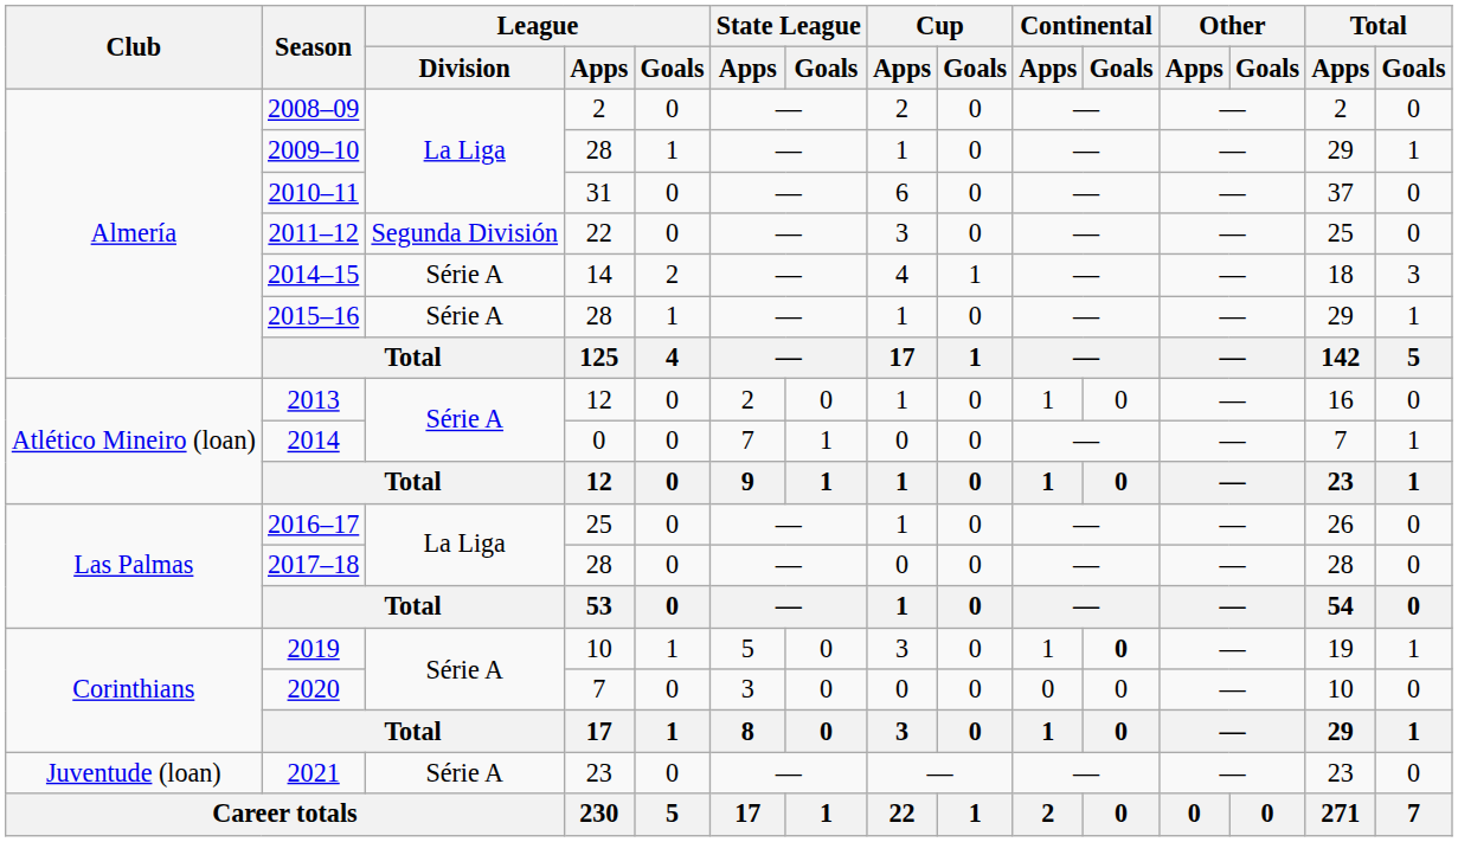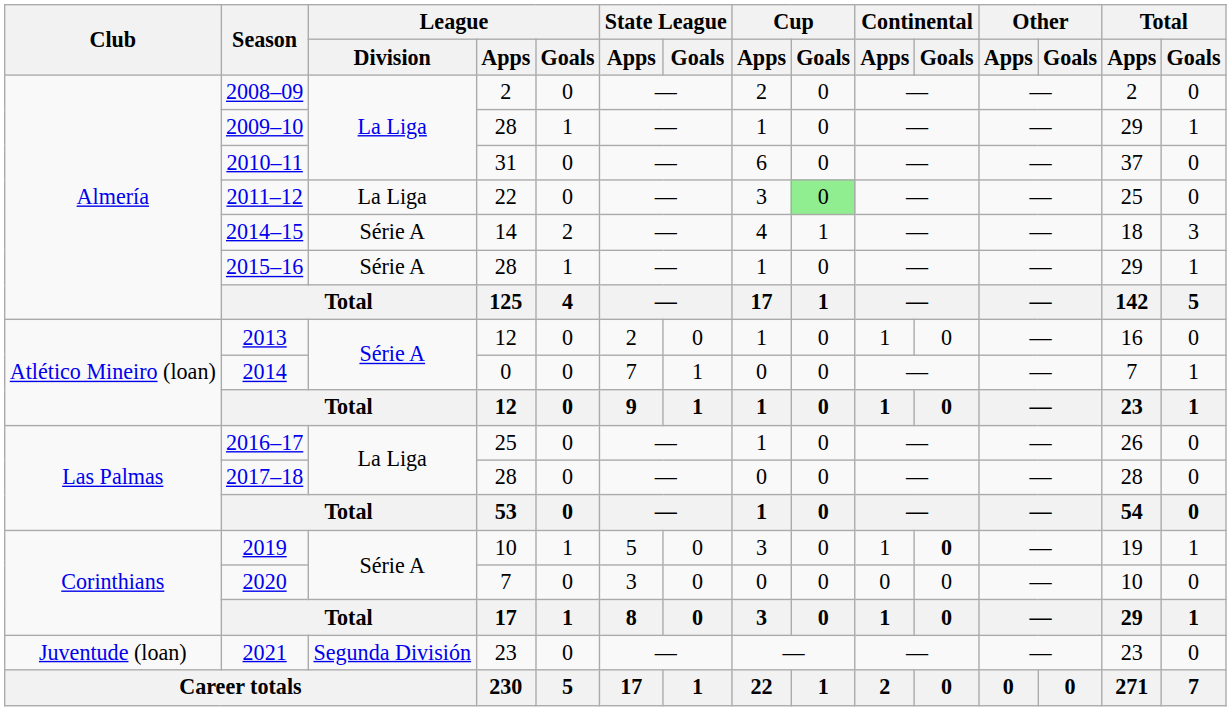 <table class="wikitable" style="text-align: center;">
 <tr>
 <th rowspan="2">Club</th>
 <th rowspan="2">Season</th>
 <th colspan="3">League</th>
 <th colspan="2">State League</th>
 <th colspan="2">Cup</th>
 <th colspan="2">Continental</th>
 <th colspan="2">Other</th>
 <th colspan="2">Total</th>
 </tr>
 <tr>
 <th>Division</th>
 <th>Apps</th>
 <th>Goals</th>
 <th>Apps</th>
 <th>Goals</th>
 <th>Apps</th>
 <th>Goals</th>
 <th>Apps</th>
 <th>Goals</th>
 <th>Apps</th>
 <th>Goals</th>
 <th>Apps</th>
 <th>Goals</th>
 </tr>
 <tr>
 <td rowspan="7" align=center valign=center><a href='#'>Almería</a></td>
 <td><a href='#'>2008–09</a></td>
 <td rowspan="3"><a href='#'>La Liga</a></td>
 <td>2</td>
 <td>0</td>
 <td colspan=2>—</td>
 <td>2</td>
 <td>0</td>
 <td colspan=2>—</td>
 <td colspan=2>—</td>
 <td>2</td>
 <td>0</td>
 </tr>
 <tr>
 <td><a href='#'>2009–10</a></td>
 <td>28</td>
 <td>1</td>
 <td colspan=2>—</td>
 <td>1</td>
 <td>0</td>
 <td colspan=2>—</td>
 <td colspan=2>—</td>
 <td>29</td>
 <td>1</td>
 </tr>
 <tr>
 <td><a href='#'>2010–11</a></td>
 <td>31</td>
 <td>0</td>
 <td colspan=2>—</td>
 <td>6</td>
 <td>0</td>
 <td colspan=2>—</td>
 <td colspan=2>—</td>
 <td>37</td>
 <td>0</td>
 </tr>
 <tr>
 <td><a href='#'>2011–12</a></td>
-<td><a href='#'>Segunda División</a></td>
+<td>La Liga</td>
 <td>22</td>
 <td>0</td>
 <td colspan=2>—</td>
 <td>3</td>
-<td>0</td>
+<td style="background: lightgreen;">0</td>
 <td colspan=2>—</td>
 <td colspan=2>—</td>
 <td>25</td>
 <td>0</td>
 </tr>
 <tr>
 <td><a href='#'>2014–15</a></td>
 <td>Série A</td>
 <td>14</td>
 <td>2</td>
 <td colspan=2>—</td>
 <td>4</td>
 <td>1</td>
 <td colspan=2>—</td>
 <td colspan=2>—</td>
 <td>18</td>
 <td>3</td>
 </tr>
 <tr>
 <td><a href='#'>2015–16</a></td>
 <td>Série A</td>
 <td>28</td>
 <td>1</td>
 <td colspan=2>—</td>
 <td>1</td>
 <td>0</td>
 <td colspan=2>—</td>
 <td colspan=2>—</td>
 <td>29</td>
 <td>1</td>
 </tr>
 <tr>
 <th colspan="2">Total</th>
 <th>125</th>
 <th>4</th>
 <th colspan=2>—</th>
 <th>17</th>
 <th>1</th>
 <th colspan=2>—</th>
 <th colspan=2>—</th>
 <th>142</th>
 <th>5</th>
 </tr>
 <tr>
 <td rowspan="3" align=center valign=center><a href='#'>Atlético Mineiro</a> (loan)</td>
 <td><a href='#'>2013</a></td>
 <td rowspan="2"><a href='#'>Série A</a></td>
 <td>12</td>
 <td>0</td>
 <td>2</td>
 <td>0</td>
 <td>1</td>
 <td>0</td>
 <td>1</td>
 <td>0</td>
 <td colspan=2>—</td>
 <td>16</td>
 <td>0</td>
 </tr>
 <tr>
 <td><a href='#'>2014</a></td>
 <td>0</td>
 <td>0</td>
 <td>7</td>
 <td>1</td>
 <td>0</td>
 <td>0</td>
 <td colspan=2>—</td>
 <td colspan=2>—</td>
 <td>7</td>
 <td>1</td>
 </tr>
 <tr>
 <th colspan="2">Total</th>
 <th>12</th>
 <th>0</th>
 <th>9</th>
 <th>1</th>
 <th>1</th>
 <th>0</th>
 <th>1</th>
 <th>0</th>
 <th colspan=2>—</th>
 <th>23</th>
 <th>1</th>
 </tr>
 <tr>
 <td rowspan="3" align=center valign=center><a href='#'>Las Palmas</a></td>
 <td><a href='#'>2016–17</a></td>
 <td rowspan="2">La Liga</td>
 <td>25</td>
 <td>0</td>
 <td colspan=2>—</td>
 <td>1</td>
 <td>0</td>
 <td colspan=2>—</td>
 <td colspan=2>—</td>
 <td>26</td>
 <td>0</td>
 </tr>
 <tr>
 <td><a href='#'>2017–18</a></td>
 <td>28</td>
 <td>0</td>
 <td colspan=2>—</td>
 <td>0</td>
 <td>0</td>
 <td colspan=2>—</td>
 <td colspan=2>—</td>
 <td>28</td>
 <td>0</td>
 </tr>
 <tr>
 <th colspan="2">Total</th>
 <th>53</th>
 <th>0</th>
 <th colspan=2>—</th>
 <th>1</th>
 <th>0</th>
 <th colspan=2>—</th>
 <th colspan=2>—</th>
 <th>54</th>
 <th>0</th>
 </tr>
 <tr>
 <td rowspan="3" align=center valign=center><a href='#'>Corinthians</a></td>
 <td><a href='#'>2019</a></td>
 <td rowspan="2">Série A</td>
 <td>10</td>
 <td>1</td>
 <td>5</td>
 <td>0</td>
 <td>3</td>
 <td>0</td>
 <td>1</td>
 <td><strong>0</strong></td>
 <td colspan=2>—</td>
 <td>19</td>
 <td>1</td>
 </tr>
 <tr>
 <td><a href='#'>2020</a></td>
 <td>7</td>
 <td>0</td>
 <td>3</td>
 <td>0</td>
 <td>0</td>
 <td>0</td>
 <td>0</td>
 <td>0</td>
 <td colspan=2>—</td>
 <td>10</td>
 <td>0</td>
 </tr>
 <tr>
 <th colspan="2">Total</th>
 <th>17</th>
 <th>1</th>
 <th>8</th>
 <th>0</th>
 <th>3</th>
 <th>0</th>
 <th>1</th>
 <th>0</th>
 <th colspan=2>—</th>
 <th>29</th>
 <th>1</th>
 </tr>
 <tr>
 <td align=center valign=center><a href='#'>Juventude</a> (loan)</td>
 <td><a href='#'>2021</a></td>
-<td>Série A</td>
+<td><a href='#'>Segunda División</a></td>
 <td>23</td>
 <td>0</td>
 <td colspan=2>—</td>
 <td colspan=2>—</td>
 <td colspan=2>—</td>
 <td colspan=2>—</td>
 <td>23</td>
 <td>0</td>
 </tr>
 <tr>
 <th colspan="3"><strong>Career totals</strong></th>
 <th>230</th>
 <th>5</th>
 <th>17</th>
 <th>1</th>
 <th>22</th>
 <th>1</th>
 <th>2</th>
 <th>0</th>
 <th>0</th>
 <th>0</th>
 <th>271</th>
 <th>7</th>
 </tr>
 </table>
